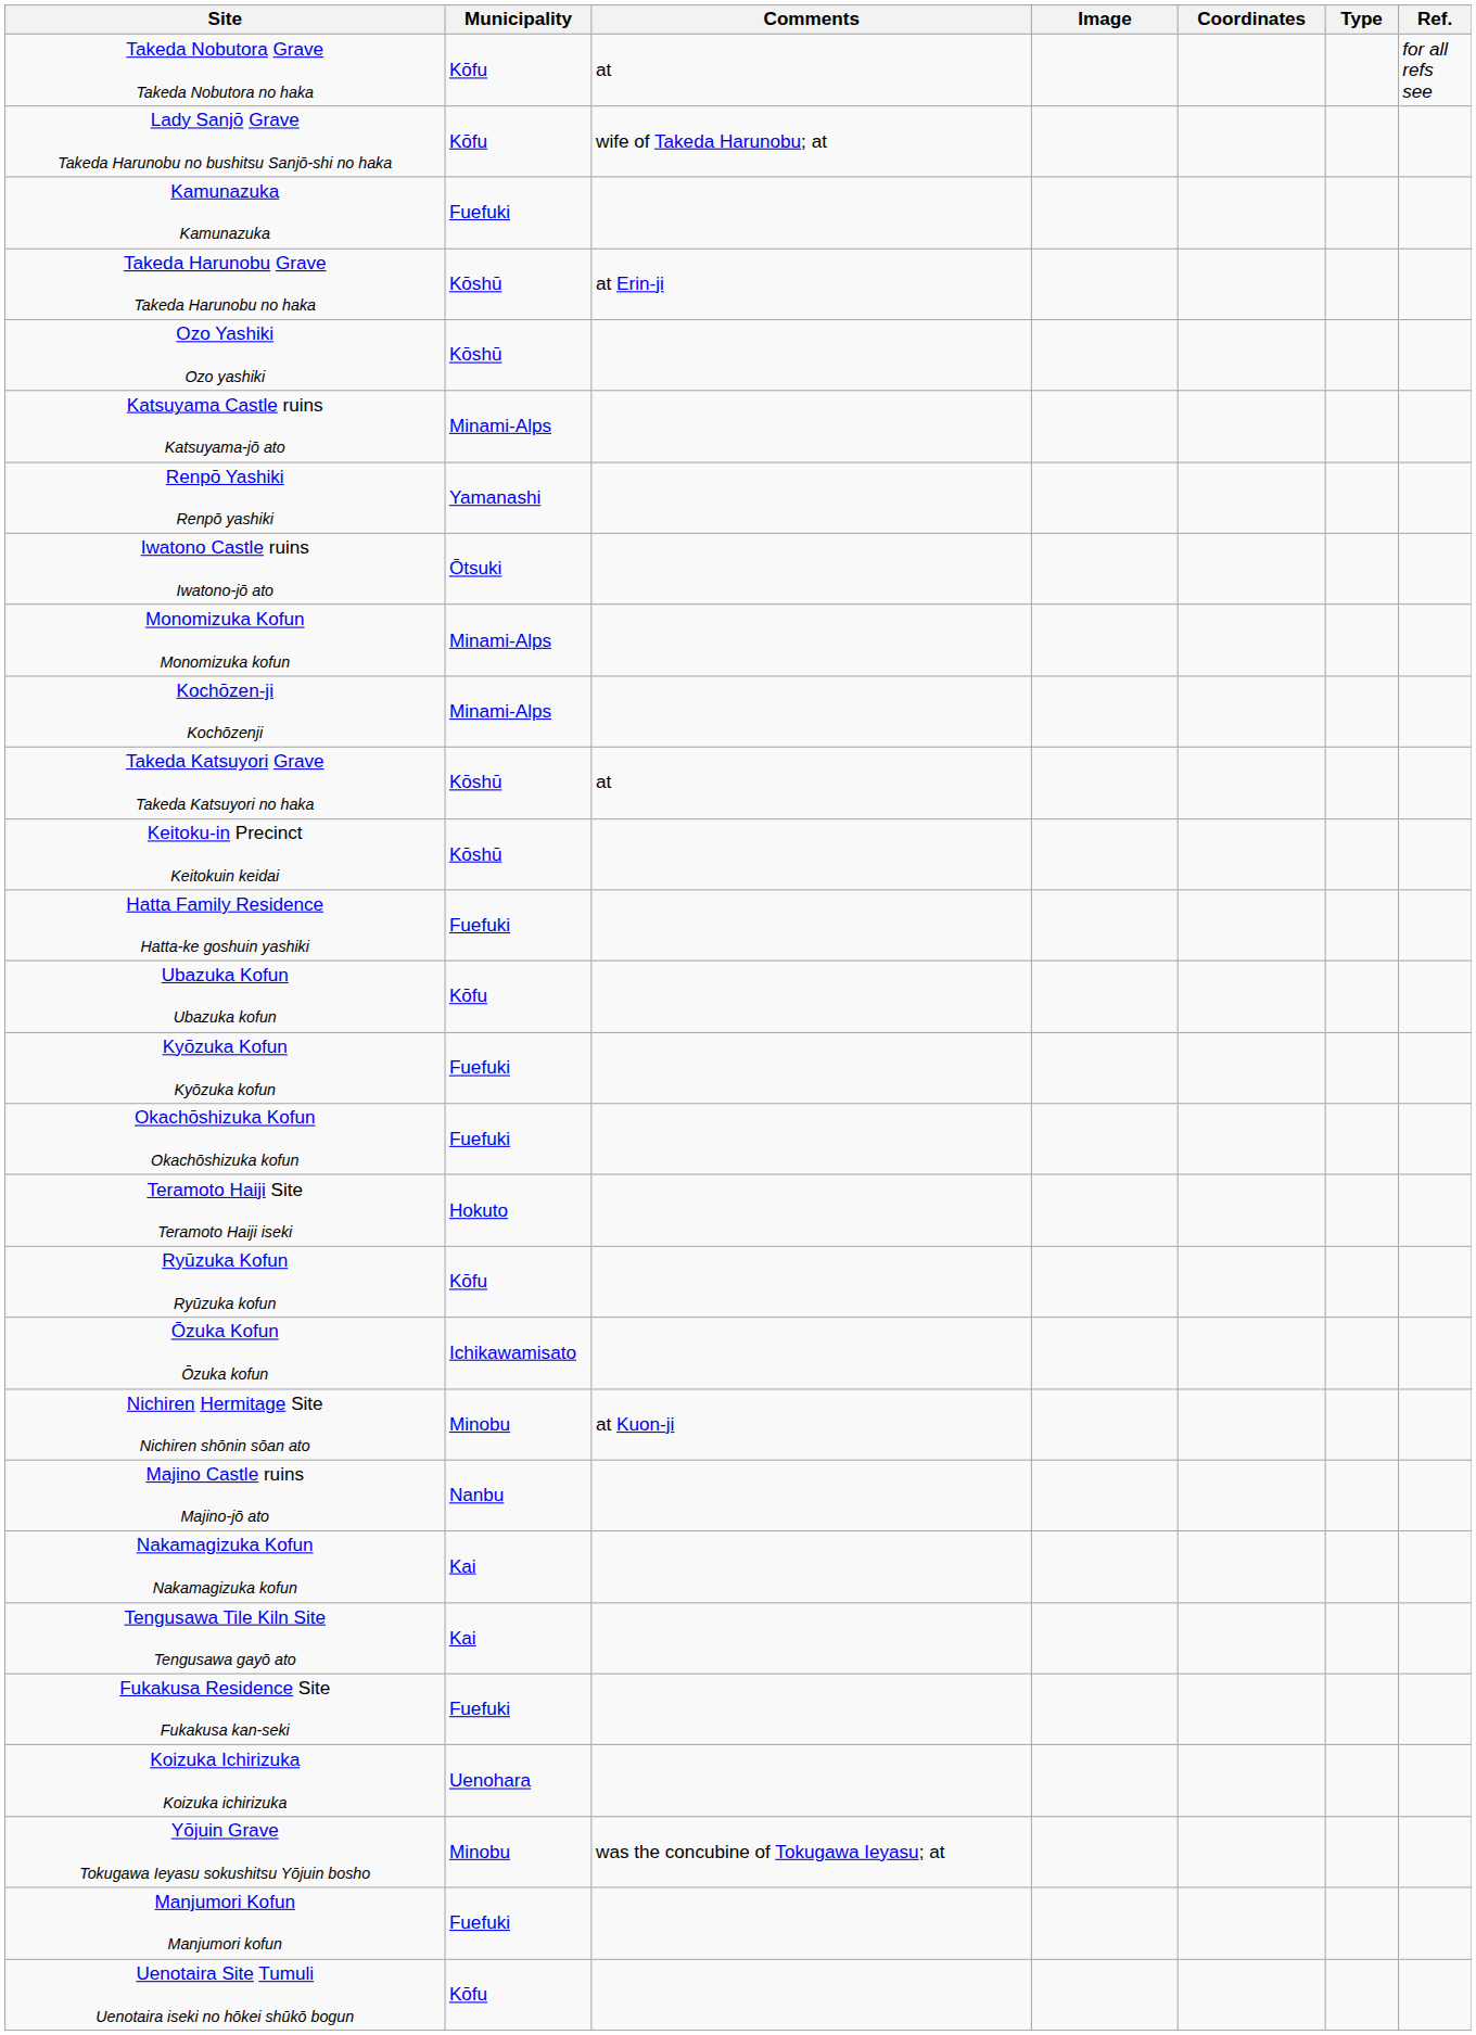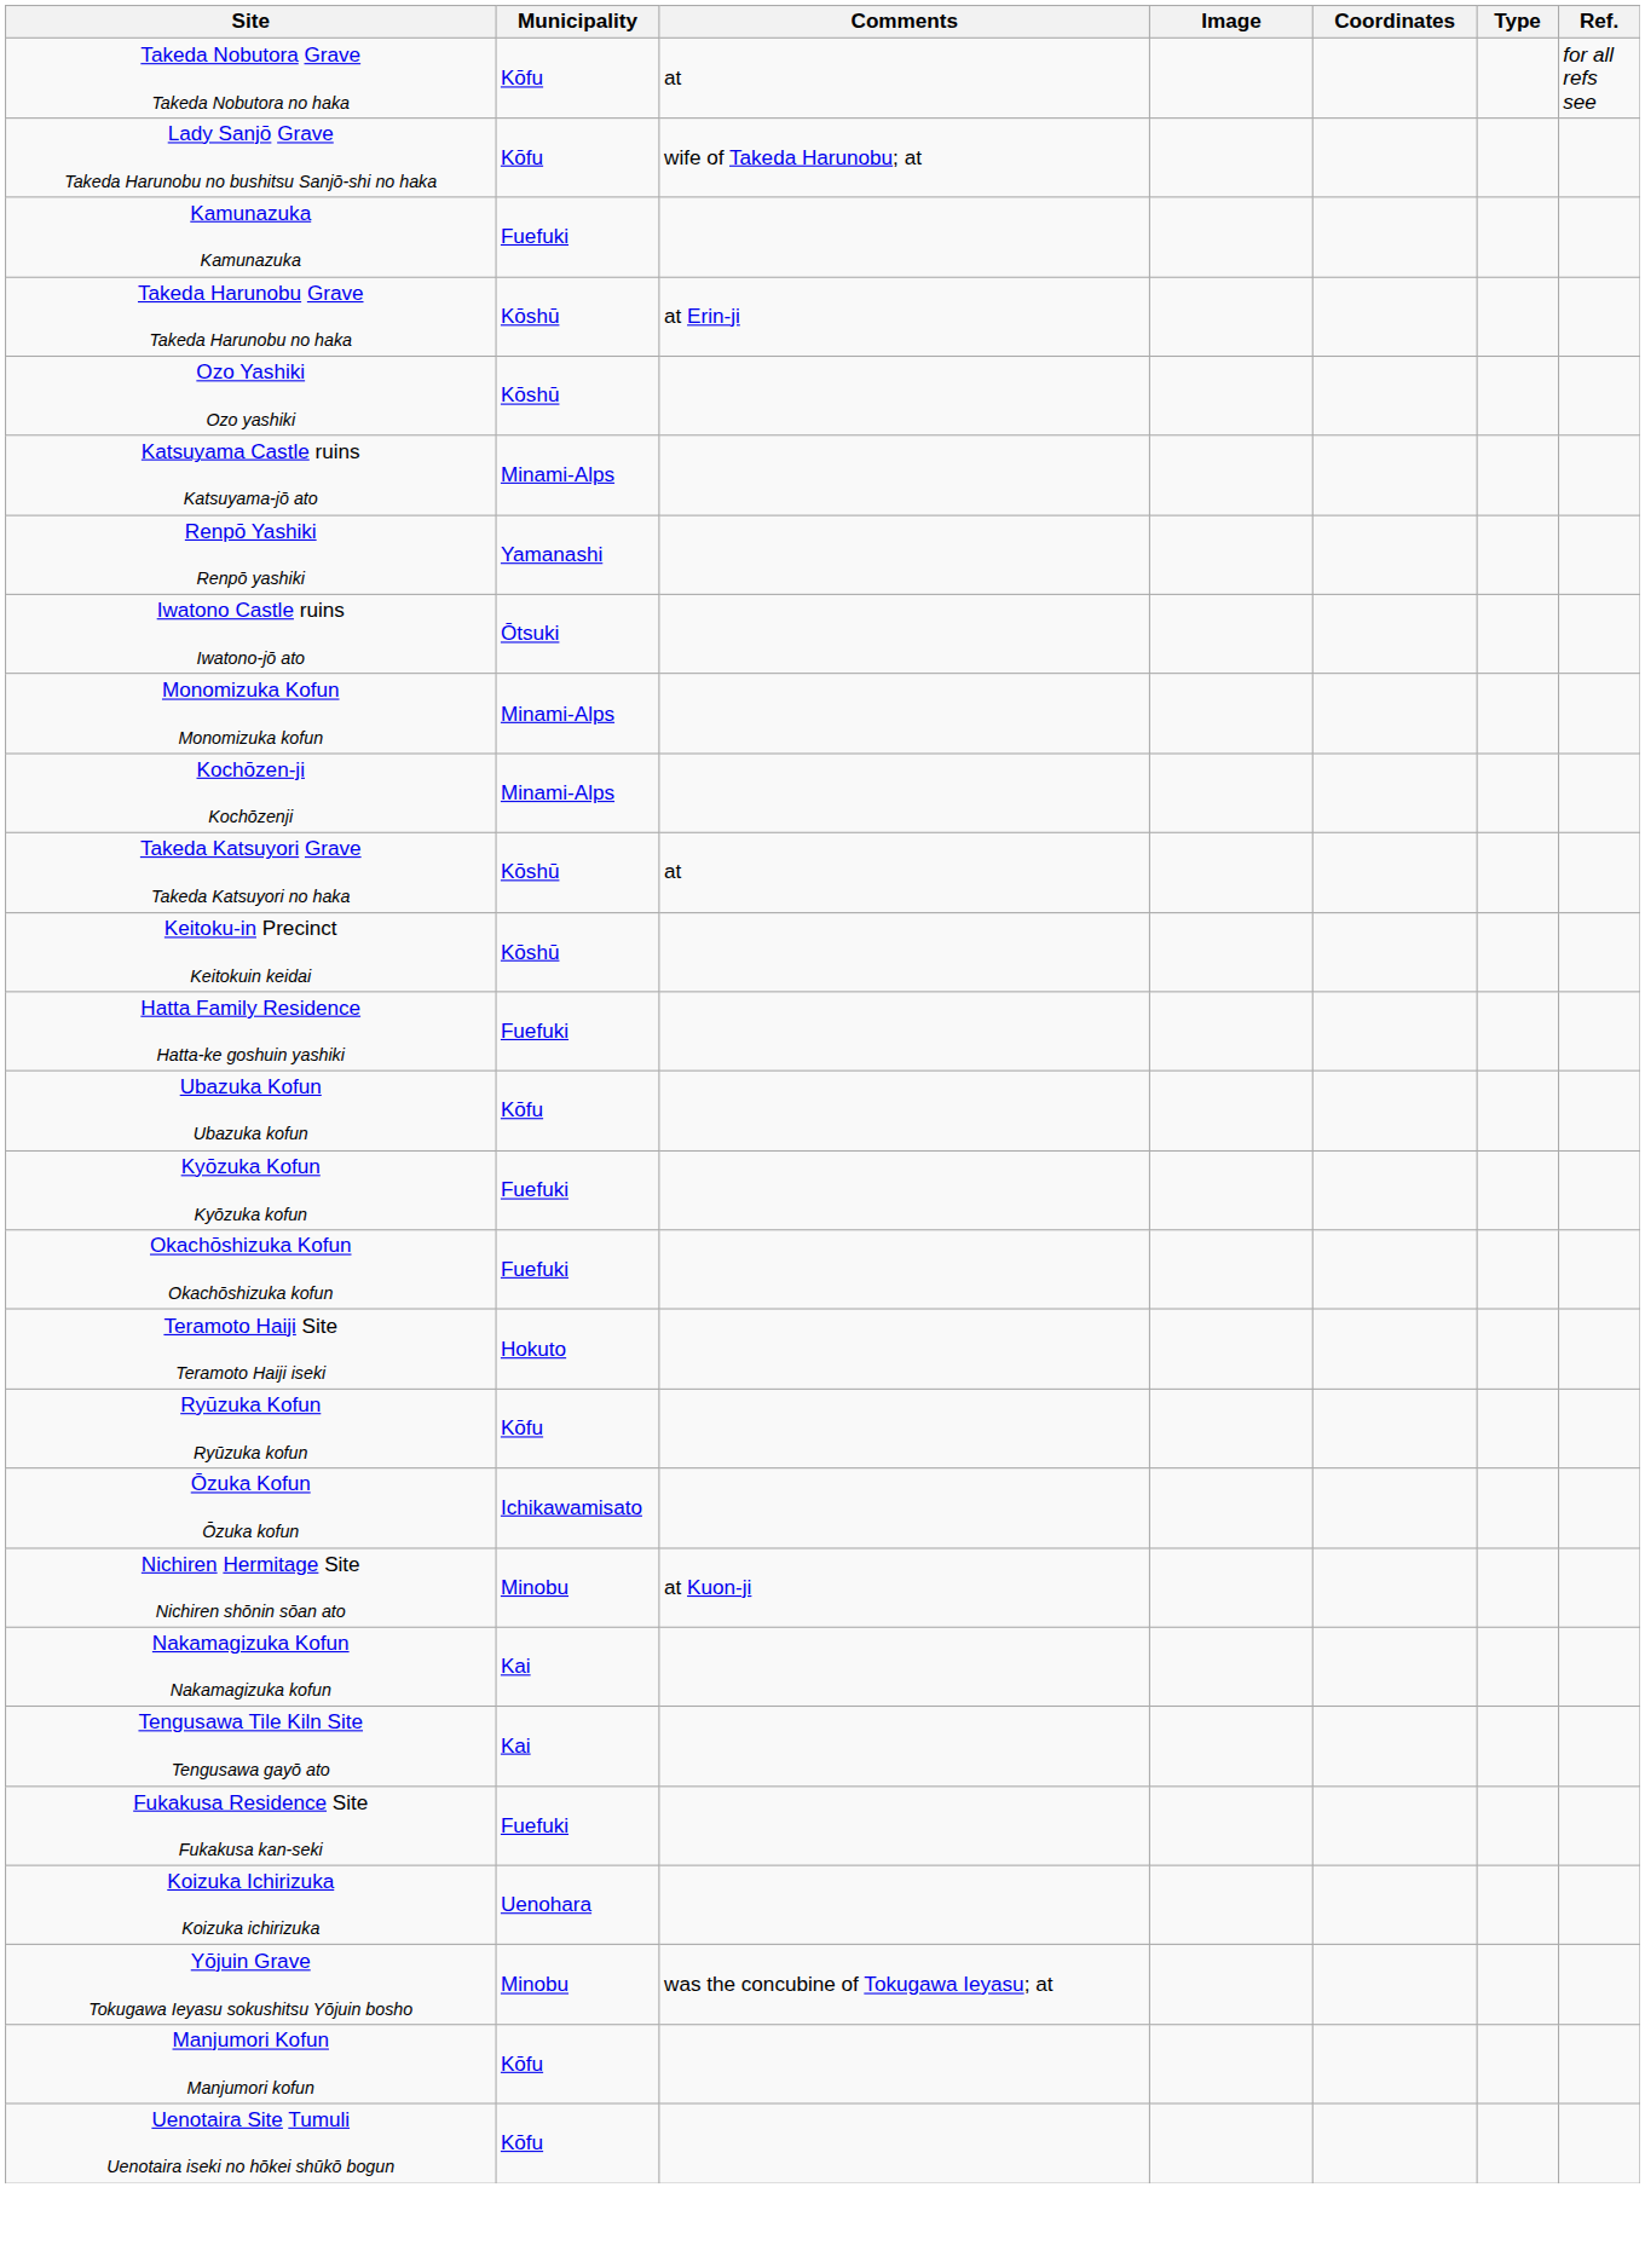 <table class="wikitable sortable"  style="width:100%;">
 <tr>
 <th width="30%" align="left">Site</th>
 <th width="10%" align="left">Municipality</th>
 <th width="30%" align="left" class="unsortable">Comments</th>
 <th width="10%" align="left"  class="unsortable">Image</th>
 <th width="10%" align="left" class="unsortable">Coordinates</th>
 <th width="5%" align="left">Type</th>
 <th width="5%" align="left"  class="unsortable">Ref.</th>
 </tr>
 <tr>
 <td align="center"><a href='#'>Takeda Nobutora</a> <a href='#'>Grave</a><br><br><small><em>Takeda Nobutora no haka</em></small></td>
 <td><a href='#'>Kōfu</a></td>
 <td>at </td>
 <td></td>
 <td></td>
 <td></td>
 <td><em>for all refs see</em> </td>
 </tr>
 <tr>
 <td align="center"><a href='#'>Lady Sanjō</a> <a href='#'>Grave</a><br><br><small><em>Takeda Harunobu no bushitsu Sanjō-shi no haka</em></small></td>
 <td><a href='#'>Kōfu</a></td>
 <td>wife of <a href='#'>Takeda Harunobu</a>; at </td>
 <td></td>
 <td></td>
 <td></td>
 <td></td>
 </tr>
 <tr>
 <td align="center"><a href='#'>Kamunazuka</a><br><br><small><em>Kamunazuka</em></small></td>
 <td><a href='#'>Fuefuki</a></td>
 <td></td>
 <td></td>
 <td></td>
 <td></td>
 <td></td>
 </tr>
 <tr>
 <td align="center"><a href='#'>Takeda Harunobu</a> <a href='#'>Grave</a><br><br><small><em>Takeda Harunobu no haka</em></small></td>
 <td><a href='#'>Kōshū</a></td>
 <td>at <a href='#'>Erin-ji</a></td>
 <td></td>
 <td></td>
 <td></td>
 <td></td>
 </tr>
 <tr>
 <td align="center"><a href='#'>Ozo Yashiki</a><br><br><small><em>Ozo yashiki</em></small></td>
 <td><a href='#'>Kōshū</a></td>
 <td></td>
 <td></td>
 <td></td>
 <td></td>
 <td></td>
 </tr>
 <tr>
 <td align="center"><a href='#'>Katsuyama Castle</a> ruins<br><br><small><em>Katsuyama-jō ato</em></small></td>
 <td><a href='#'>Minami-Alps</a></td>
 <td></td>
 <td></td>
 <td></td>
 <td></td>
 <td></td>
 </tr>
 <tr>
 <td align="center"><a href='#'>Renpō Yashiki</a><br><br><small><em>Renpō yashiki</em></small></td>
 <td><a href='#'>Yamanashi</a></td>
 <td></td>
 <td></td>
 <td></td>
 <td></td>
 <td></td>
 </tr>
 <tr>
 <td align="center"><a href='#'>Iwatono Castle</a> ruins<br><br><small><em>Iwatono-jō ato</em></small></td>
 <td><a href='#'>Ōtsuki</a></td>
 <td></td>
 <td></td>
 <td></td>
 <td></td>
 <td></td>
 </tr>
 <tr>
 <td align="center"><a href='#'>Monomizuka Kofun</a><br><br><small><em>Monomizuka kofun</em></small></td>
 <td><a href='#'>Minami-Alps</a></td>
 <td></td>
 <td></td>
 <td></td>
 <td></td>
 <td></td>
 </tr>
 <tr>
 <td align="center"><a href='#'>Kochōzen-ji</a><br><br><small><em>Kochōzenji</em></small></td>
 <td><a href='#'>Minami-Alps</a></td>
 <td></td>
 <td></td>
 <td></td>
 <td></td>
 <td></td>
 </tr>
 <tr>
 <td align="center"><a href='#'>Takeda Katsuyori</a> <a href='#'>Grave</a><br><br><small><em>Takeda Katsuyori no haka</em></small></td>
 <td><a href='#'>Kōshū</a></td>
 <td>at </td>
 <td></td>
 <td></td>
 <td></td>
 <td></td>
 </tr>
 <tr>
 <td align="center"><a href='#'>Keitoku-in</a> Precinct<br><br><small><em>Keitokuin keidai</em></small></td>
 <td><a href='#'>Kōshū</a></td>
 <td></td>
 <td></td>
 <td></td>
 <td></td>
 <td></td>
 </tr>
 <tr>
 <td align="center"><a href='#'>Hatta Family Residence</a><br><br><small><em>Hatta-ke goshuin yashiki</em></small></td>
 <td><a href='#'>Fuefuki</a></td>
 <td></td>
 <td></td>
 <td></td>
 <td></td>
 <td></td>
 </tr>
 <tr>
 <td align="center"><a href='#'>Ubazuka Kofun</a><br><br><small><em>Ubazuka kofun</em></small></td>
 <td><a href='#'>Kōfu</a></td>
 <td></td>
 <td></td>
 <td></td>
 <td></td>
 <td></td>
 </tr>
 <tr>
 <td align="center"><a href='#'>Kyōzuka Kofun</a><br><br><small><em>Kyōzuka kofun</em></small></td>
 <td><a href='#'>Fuefuki</a></td>
 <td></td>
 <td></td>
 <td></td>
 <td></td>
 <td></td>
 </tr>
 <tr>
 <td align="center"><a href='#'>Okachōshizuka Kofun</a><br><br><small><em>Okachōshizuka kofun</em></small></td>
 <td><a href='#'>Fuefuki</a></td>
 <td></td>
 <td></td>
 <td></td>
 <td></td>
 <td></td>
 </tr>
 <tr>
 <td align="center"><a href='#'>Teramoto Haiji</a> Site<br><br><small><em>Teramoto Haiji iseki</em></small></td>
 <td><a href='#'>Hokuto</a></td>
 <td></td>
 <td></td>
 <td></td>
 <td></td>
 <td></td>
 </tr>
 <tr>
 <td align="center"><a href='#'>Ryūzuka Kofun</a><br><br><small><em>Ryūzuka kofun</em></small></td>
 <td><a href='#'>Kōfu</a></td>
 <td></td>
 <td></td>
 <td></td>
 <td></td>
 <td></td>
 </tr>
 <tr>
 <td align="center"><a href='#'>Ōzuka Kofun</a><br><br><small><em>Ōzuka kofun</em></small></td>
 <td><a href='#'>Ichikawamisato</a></td>
 <td></td>
 <td></td>
 <td></td>
 <td></td>
 <td></td>
 </tr>
 <tr>
 <td align="center"><a href='#'>Nichiren</a> <a href='#'>Hermitage</a> Site<br><br><small><em>Nichiren shōnin sōan ato</em></small></td>
 <td><a href='#'>Minobu</a></td>
 <td>at <a href='#'>Kuon-ji</a></td>
 <td></td>
 <td></td>
 <td></td>
 <td></td>
 </tr>
 <tr>
-<td align="center"><a href='#'>Majino Castle</a> ruins<br><br><small><em>Majino-jō ato</em></small></td>
-<td><a href='#'>Nanbu</a></td>
-<td></td>
-<td></td>
-<td></td>
-<td></td>
-<td></td>
-</tr>
-<tr>
 <td align="center"><a href='#'>Nakamagizuka Kofun</a><br><br><small><em>Nakamagizuka kofun</em></small></td>
 <td><a href='#'>Kai</a></td>
 <td></td>
 <td></td>
 <td></td>
 <td></td>
 <td></td>
 </tr>
 <tr>
 <td align="center"><a href='#'>Tengusawa Tile Kiln Site</a><br><br><small><em>Tengusawa gayō ato</em></small></td>
 <td><a href='#'>Kai</a></td>
 <td></td>
 <td></td>
 <td></td>
 <td></td>
 <td></td>
 </tr>
 <tr>
 <td align="center"><a href='#'>Fukakusa Residence</a> Site<br><br><small><em>Fukakusa kan-seki</em></small></td>
 <td><a href='#'>Fuefuki</a></td>
 <td></td>
 <td></td>
 <td></td>
 <td></td>
 <td></td>
 </tr>
 <tr>
 <td align="center"><a href='#'>Koizuka Ichirizuka</a><br><br><small><em>Koizuka ichirizuka</em></small></td>
 <td><a href='#'>Uenohara</a></td>
 <td></td>
 <td></td>
 <td></td>
 <td></td>
 <td></td>
 </tr>
 <tr>
 <td align="center"><a href='#'>Yōjuin Grave</a><br><br><small><em>Tokugawa Ieyasu sokushitsu Yōjuin bosho</em></small></td>
 <td><a href='#'>Minobu</a></td>
 <td> was the concubine of <a href='#'>Tokugawa Ieyasu</a>; at </td>
 <td></td>
 <td></td>
 <td></td>
 <td></td>
 </tr>
 <tr>
 <td align="center"><a href='#'>Manjumori Kofun</a><br><br><small><em>Manjumori kofun</em></small></td>
-<td><a href='#'>Fuefuki</a></td>
+<td><a href='#'>Kōfu</a></td>
 <td></td>
 <td></td>
 <td></td>
 <td></td>
 <td></td>
 </tr>
 <tr>
 <td align="center"><a href='#'>Uenotaira Site</a> <a href='#'>Tumuli</a><br><br><small><em>Uenotaira iseki no hōkei shūkō bogun</em></small></td>
 <td><a href='#'>Kōfu</a></td>
 <td></td>
 <td></td>
 <td></td>
 <td></td>
 <td></td>
 </tr>
 <tr>
 </tr>
 </table>
